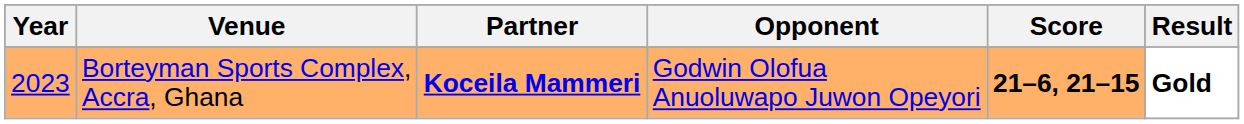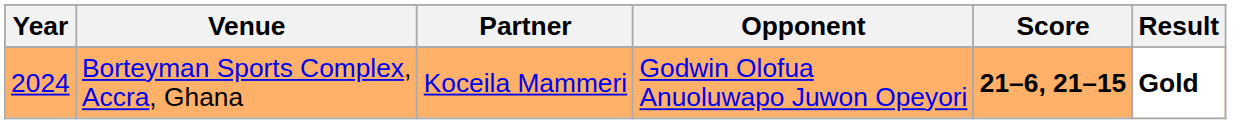 <table class="sortable wikitable" style="font-size: 90%;">
 <tr>
 <th>Year</th>
 <th>Venue</th>
 <th>Partner</th>
 <th>Opponent</th>
 <th>Score</th>
 <th>Result</th>
 </tr>
 <tr style="background:#FFB069">
-<td align="center"><a href='#'>2023</a></td>
+<td align="center"><a href='#'>2024</a></td>
 <td align="left"><a href='#'>Borteyman Sports Complex</a>,<br><a href='#'>Accra</a>, Ghana</td>
-<td align="left"><strong> <a href='#'>Koceila Mammeri</a></strong></td>
+<td align="left"> <a href='#'>Koceila Mammeri</a></td>
 <td align="left"> <a href='#'>Godwin Olofua</a><br> <a href='#'>Anuoluwapo Juwon Opeyori</a></td>
 <td align="left"><strong>21–6, 21–15</strong></td>
 <td style="text-align:left; background:white"> <strong>Gold</strong></td>
 </tr>
 </table>
